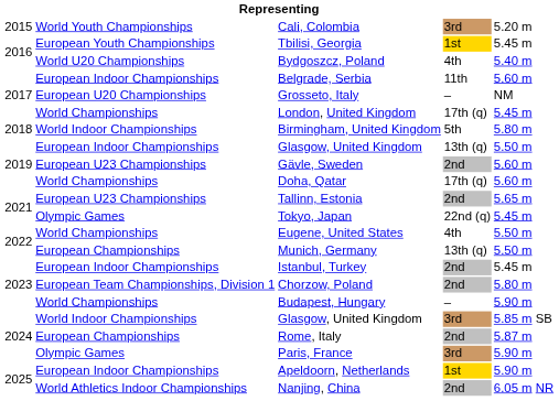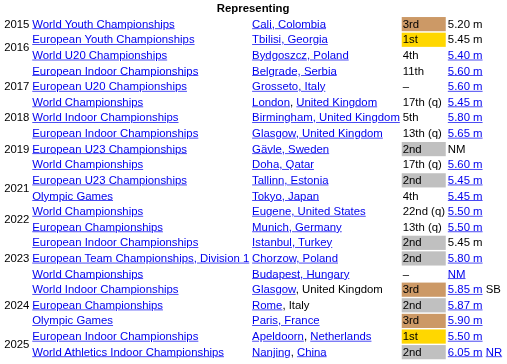 <table>
 <tr>
 <th colspan="5">Representing </th>
 </tr>
 <tr>
 <td>2015</td>
 <td><a href='#'>World Youth Championships</a></td>
 <td><a href='#'>Cali, Colombia</a></td>
 <td bgcolor=CC9966>3rd</td>
 <td>5.20 m</td>
 </tr>
 <tr>
 <td rowspan=2>2016</td>
 <td><a href='#'>European Youth Championships</a></td>
 <td><a href='#'>Tbilisi, Georgia</a></td>
 <td bgcolor="gold">1st</td>
 <td>5.45 m</td>
 </tr>
 <tr>
 <td><a href='#'>World U20 Championships</a></td>
 <td><a href='#'>Bydgoszcz, Poland</a></td>
 <td>4th</td>
 <td><a href='#'>5.40 m</a></td>
 </tr>
 <tr>
 <td rowspan=3>2017</td>
 <td><a href='#'>European Indoor Championships</a></td>
 <td><a href='#'>Belgrade, Serbia</a></td>
 <td>11th</td>
 <td><a href='#'>5.60 m</a></td>
 </tr>
 <tr>
 <td><a href='#'>European U20 Championships</a></td>
 <td><a href='#'>Grosseto, Italy</a></td>
 <td>–</td>
-<td>NM</td>
+<td><a href='#'>5.60 m</a></td>
 </tr>
 <tr>
 <td><a href='#'>World Championships</a></td>
 <td><a href='#'>London</a>, <a href='#'>United Kingdom</a></td>
 <td>17th (q)</td>
 <td><a href='#'>5.45 m</a></td>
 </tr>
 <tr>
 <td>2018</td>
 <td><a href='#'>World Indoor Championships</a></td>
 <td><a href='#'>Birmingham, United Kingdom</a></td>
 <td>5th</td>
 <td><a href='#'>5.80 m</a></td>
 </tr>
 <tr>
 <td rowspan=3>2019</td>
 <td><a href='#'>European Indoor Championships</a></td>
 <td><a href='#'>Glasgow, United Kingdom</a></td>
 <td>13th (q)</td>
-<td><a href='#'>5.50 m</a></td>
+<td><a href='#'>5.65 m</a></td>
 </tr>
 <tr>
 <td><a href='#'>European U23 Championships</a></td>
 <td><a href='#'>Gävle, Sweden</a></td>
 <td bgcolor=silver>2nd</td>
-<td><a href='#'>5.60 m</a></td>
+<td>NM</td>
 </tr>
 <tr>
 <td><a href='#'>World Championships</a></td>
 <td><a href='#'>Doha, Qatar</a></td>
 <td>17th (q)</td>
 <td><a href='#'>5.60 m</a></td>
 </tr>
 <tr>
 <td rowspan=2>2021</td>
 <td><a href='#'>European U23 Championships</a></td>
 <td><a href='#'>Tallinn, Estonia</a></td>
 <td bgcolor=silver>2nd</td>
-<td><a href='#'>5.65 m</a></td>
+<td><a href='#'>5.45 m</a></td>
 </tr>
 <tr>
 <td><a href='#'>Olympic Games</a></td>
 <td><a href='#'>Tokyo, Japan</a></td>
-<td>22nd (q)</td>
+<td>4th</td>
 <td><a href='#'>5.45 m</a></td>
 </tr>
 <tr>
 <td rowspan=2>2022</td>
 <td><a href='#'>World Championships</a></td>
 <td><a href='#'>Eugene, United States</a></td>
-<td>4th</td>
+<td>22nd (q)</td>
 <td><a href='#'>5.50 m</a></td>
 </tr>
 <tr>
 <td><a href='#'>European Championships</a></td>
 <td><a href='#'>Munich, Germany</a></td>
 <td>13th (q)</td>
 <td><a href='#'>5.50 m</a></td>
 </tr>
 <tr>
 <td rowspan=3>2023</td>
 <td><a href='#'>European Indoor Championships</a></td>
 <td><a href='#'>Istanbul, Turkey</a></td>
 <td bgcolor="silver">2nd</td>
 <td>5.45 m</td>
 </tr>
 <tr>
 <td><a href='#'>European Team Championships, Division 1</a></td>
 <td><a href='#'>Chorzow, Poland</a></td>
 <td bgcolor="silver">2nd</td>
 <td><a href='#'>5.80 m</a></td>
 </tr>
 <tr>
 <td><a href='#'>World Championships</a></td>
 <td><a href='#'>Budapest, Hungary</a></td>
 <td>–</td>
-<td><a href='#'>5.90 m</a></td>
+<td><a href='#'>NM</a></td>
 </tr>
 <tr>
 <td rowspan=3>2024</td>
 <td><a href='#'>World Indoor Championships</a></td>
 <td><a href='#'>Glasgow</a>, United Kingdom</td>
 <td bgcolor=cc9966>3rd</td>
 <td><a href='#'>5.85 m</a> SB</td>
 </tr>
 <tr>
 <td><a href='#'>European Championships</a></td>
 <td><a href='#'>Rome</a>, Italy</td>
 <td bgcolor=silver>2nd</td>
 <td><a href='#'>5.87 m</a> </td>
 </tr>
 <tr>
 <td><a href='#'>Olympic Games</a></td>
 <td><a href='#'>Paris, France</a></td>
 <td bgcolor=cc9966>3rd</td>
 <td><a href='#'>5.90 m</a></td>
 </tr>
 <tr>
 <td rowspan=2>2025</td>
 <td><a href='#'>European Indoor Championships</a></td>
 <td><a href='#'>Apeldoorn</a>, <a href='#'>Netherlands</a></td>
 <td bgcolor="gold">1st</td>
-<td><a href='#'>5.90 m</a></td>
+<td><a href='#'>5.50 m</a></td>
 </tr>
 <tr>
 <td><a href='#'>World Athletics Indoor Championships</a></td>
 <td><a href='#'>Nanjing</a>, <a href='#'>China</a></td>
 <td bgcolor="silver">2nd</td>
 <td><a href='#'>6.05 m</a> <a href='#'>NR</a></td>
 </tr>
 </table>
